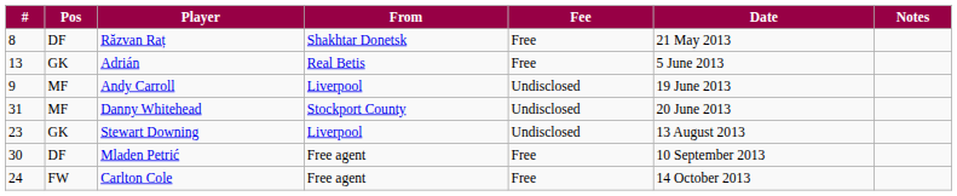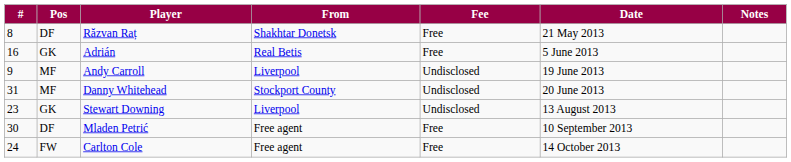 <table class="wikitable" style="width:65%; text-align:center; font-size:95%; text-align:left;">
 <tr>
 <th style="background:#970045; color:white; text-align:center;"><strong>#</strong></th>
 <th style="background:#970045; color:white; text-align:center;"><strong>Pos</strong></th>
 <th style="background:#970045; color:white; text-align:center;"><strong>Player</strong></th>
 <th style="background:#970045; color:white; text-align:center;"><strong>From</strong></th>
 <th style="background:#970045; color:white; text-align:center;"><strong>Fee</strong></th>
 <th style="background:#970045; color:white; text-align:center;"><strong>Date</strong></th>
 <th style="background:#970045; color:white; text-align:center;"><strong>Notes</strong></th>
 </tr>
 <tr>
 <td>8</td>
 <td>DF</td>
 <td> <a href='#'>Răzvan Raț</a></td>
 <td> <a href='#'>Shakhtar Donetsk</a></td>
 <td>Free</td>
 <td>21 May 2013</td>
 <td></td>
 </tr>
 <tr>
-<td>13</td>
+<td>16</td>
 <td>GK</td>
 <td> <a href='#'>Adrián</a></td>
 <td> <a href='#'>Real Betis</a></td>
 <td>Free</td>
 <td>5 June 2013</td>
 <td></td>
 </tr>
 <tr>
 <td>9</td>
 <td>MF</td>
 <td> <a href='#'>Andy Carroll</a></td>
 <td> <a href='#'>Liverpool</a></td>
 <td>Undisclosed</td>
 <td>19 June 2013</td>
 <td></td>
 </tr>
 <tr>
 <td>31</td>
 <td>MF</td>
 <td> <a href='#'>Danny Whitehead</a></td>
 <td> <a href='#'>Stockport County</a></td>
 <td>Undisclosed</td>
 <td>20 June 2013</td>
 <td></td>
 </tr>
 <tr>
 <td>23</td>
 <td>GK</td>
 <td> <a href='#'>Stewart Downing</a></td>
 <td> <a href='#'>Liverpool</a></td>
 <td>Undisclosed</td>
 <td>13 August 2013</td>
 <td></td>
 </tr>
 <tr>
 <td>30</td>
 <td>DF</td>
 <td> <a href='#'>Mladen Petrić</a></td>
 <td>Free agent</td>
 <td>Free</td>
 <td>10 September 2013</td>
 <td></td>
 </tr>
 <tr>
 <td>24</td>
 <td>FW</td>
 <td> <a href='#'>Carlton Cole</a></td>
 <td>Free agent</td>
 <td>Free</td>
 <td>14 October 2013</td>
 <td></td>
 </tr>
 </table>
